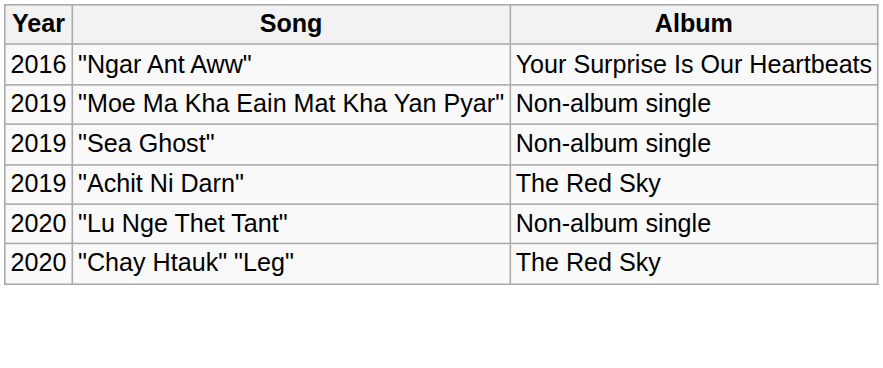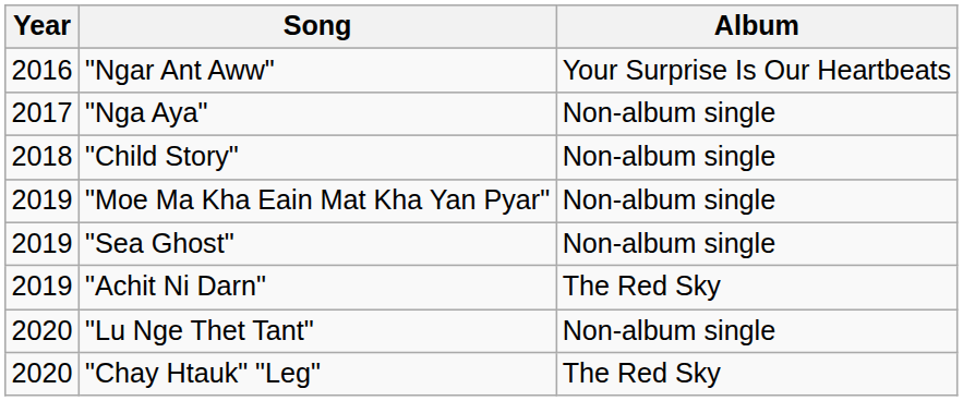 <table class="wikitable">
 <tr>
 <th>Year</th>
 <th>Song</th>
 <th>Album</th>
 </tr>
 <tr>
 <td>2016</td>
 <td>"Ngar Ant Aww"</td>
 <td>Your Surprise Is Our Heartbeats</td>
+</tr>
+<tr>
+<td>2017</td>
+<td>"Nga Aya"</td>
+<td>Non-album single</td>
+</tr>
+<tr>
+<td>2018</td>
+<td>"Child Story"</td>
+<td>Non-album single</td>
 </tr>
 <tr>
 <td>2019</td>
 <td>"Moe Ma Kha Eain Mat Kha Yan Pyar"</td>
 <td>Non-album single</td>
 </tr>
 <tr>
 <td>2019</td>
 <td>"Sea Ghost"</td>
 <td>Non-album single</td>
 </tr>
 <tr>
 <td>2019</td>
 <td>"Achit Ni Darn"</td>
 <td>The Red Sky</td>
 </tr>
 <tr>
 <td>2020</td>
 <td>"Lu Nge Thet Tant"</td>
 <td>Non-album single</td>
 </tr>
 <tr>
 <td>2020</td>
 <td>"Chay Htauk" "Leg"</td>
 <td>The Red Sky</td>
 </tr>
 </table>
